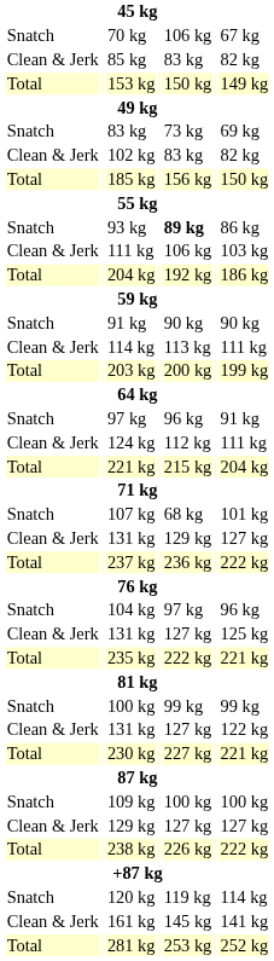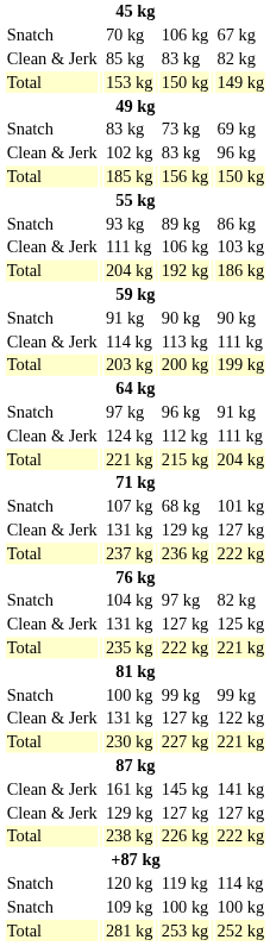 <table>
 <tr>
 <th colspan=7>45 kg</th>
 </tr>
 <tr>
 <td>Snatch</td>
 <td></td>
 <td>70 kg</td>
 <td></td>
 <td>106 kg</td>
 <td></td>
 <td>67 kg</td>
 </tr>
 <tr>
 <td>Clean & Jerk</td>
 <td></td>
 <td>85 kg</td>
 <td></td>
 <td>83 kg</td>
 <td></td>
 <td>82 kg</td>
 </tr>
 <tr bgcolor=ffffcc>
 <td>Total</td>
 <td></td>
 <td>153 kg</td>
 <td></td>
 <td>150 kg</td>
 <td></td>
 <td>149 kg</td>
 </tr>
 <tr>
 <th colspan=7>49 kg</th>
 </tr>
 <tr>
 <td>Snatch</td>
 <td></td>
 <td>83 kg</td>
 <td></td>
 <td>73 kg</td>
 <td></td>
 <td>69 kg</td>
 </tr>
 <tr>
 <td>Clean & Jerk</td>
 <td></td>
 <td>102 kg</td>
 <td></td>
 <td>83 kg</td>
 <td></td>
-<td>82 kg</td>
+<td>96 kg</td>
 </tr>
 <tr bgcolor=ffffcc>
 <td>Total</td>
 <td></td>
 <td>185 kg</td>
 <td></td>
 <td>156 kg</td>
 <td></td>
 <td>150 kg</td>
 </tr>
 <tr>
 <th colspan=7>55 kg</th>
 </tr>
 <tr>
 <td>Snatch</td>
 <td></td>
 <td>93 kg</td>
 <td></td>
-<td><strong>89 kg</strong></td>
+<td>89 kg</td>
 <td></td>
 <td>86 kg</td>
 </tr>
 <tr>
 <td>Clean & Jerk</td>
 <td></td>
 <td>111 kg</td>
 <td></td>
 <td>106 kg</td>
 <td></td>
 <td>103 kg</td>
 </tr>
 <tr bgcolor=ffffcc>
 <td>Total</td>
 <td></td>
 <td>204 kg</td>
 <td></td>
 <td>192 kg</td>
 <td></td>
 <td>186 kg</td>
 </tr>
 <tr>
 <th colspan=7>59 kg</th>
 </tr>
 <tr>
 <td>Snatch</td>
 <td></td>
 <td>91 kg</td>
 <td></td>
 <td>90 kg</td>
 <td></td>
 <td>90 kg</td>
 </tr>
 <tr>
 <td>Clean & Jerk</td>
 <td></td>
 <td>114 kg</td>
 <td></td>
 <td>113 kg</td>
 <td></td>
 <td>111 kg</td>
 </tr>
 <tr bgcolor=ffffcc>
 <td>Total</td>
 <td></td>
 <td>203 kg</td>
 <td></td>
 <td>200 kg</td>
 <td></td>
 <td>199 kg</td>
 </tr>
 <tr>
 <th colspan=7>64 kg</th>
 </tr>
 <tr>
 <td>Snatch</td>
 <td></td>
 <td>97 kg</td>
 <td></td>
 <td>96 kg</td>
 <td></td>
 <td>91 kg</td>
 </tr>
 <tr>
 <td>Clean & Jerk</td>
 <td></td>
 <td>124 kg</td>
 <td></td>
 <td>112 kg</td>
 <td></td>
 <td>111 kg</td>
 </tr>
 <tr bgcolor=ffffcc>
 <td>Total</td>
 <td></td>
 <td>221 kg</td>
 <td></td>
 <td>215 kg</td>
 <td></td>
 <td>204 kg</td>
 </tr>
 <tr>
 <th colspan=7>71 kg</th>
 </tr>
 <tr>
 <td>Snatch</td>
 <td></td>
 <td>107 kg</td>
 <td></td>
 <td>68 kg</td>
 <td></td>
 <td>101 kg</td>
 </tr>
 <tr>
 <td>Clean & Jerk</td>
 <td></td>
 <td>131 kg</td>
 <td></td>
 <td>129 kg</td>
 <td></td>
 <td>127 kg</td>
 </tr>
 <tr bgcolor=ffffcc>
 <td>Total</td>
 <td></td>
 <td>237 kg</td>
 <td></td>
 <td>236 kg</td>
 <td></td>
 <td>222 kg</td>
 </tr>
 <tr>
 <th colspan=7>76 kg</th>
 </tr>
 <tr>
 <td>Snatch</td>
 <td></td>
 <td>104 kg</td>
 <td></td>
 <td>97 kg</td>
 <td></td>
-<td>96 kg</td>
+<td>82 kg</td>
 </tr>
 <tr>
 <td>Clean & Jerk</td>
 <td></td>
 <td>131 kg</td>
 <td></td>
 <td>127 kg</td>
 <td></td>
 <td>125 kg</td>
 </tr>
 <tr bgcolor=ffffcc>
 <td>Total</td>
 <td></td>
 <td>235 kg</td>
 <td></td>
 <td>222 kg</td>
 <td></td>
 <td>221 kg</td>
 </tr>
 <tr>
 <th colspan=7>81 kg</th>
 </tr>
 <tr>
 <td>Snatch</td>
 <td></td>
 <td>100 kg</td>
 <td></td>
 <td>99 kg</td>
 <td></td>
 <td>99 kg</td>
 </tr>
 <tr>
 <td>Clean & Jerk</td>
 <td></td>
 <td>131 kg</td>
 <td></td>
 <td>127 kg</td>
 <td></td>
 <td>122 kg</td>
 </tr>
 <tr bgcolor=ffffcc>
 <td>Total</td>
 <td></td>
 <td>230 kg</td>
 <td></td>
 <td>227 kg</td>
 <td></td>
 <td>221 kg</td>
 </tr>
 <tr>
 <th colspan=7>87 kg</th>
 </tr>
 <tr>
-<td>Snatch</td>
+<td>Clean & Jerk</td>
 <td></td>
-<td>109 kg</td>
+<td>161 kg</td>
 <td></td>
-<td>100 kg</td>
+<td>145 kg</td>
 <td></td>
-<td>100 kg</td>
+<td>141 kg</td>
 </tr>
 <tr>
 <td>Clean & Jerk</td>
 <td></td>
 <td>129 kg</td>
 <td></td>
 <td>127 kg</td>
 <td></td>
 <td>127 kg</td>
 </tr>
 <tr bgcolor=ffffcc>
 <td>Total</td>
 <td></td>
 <td>238 kg</td>
 <td></td>
 <td>226 kg</td>
 <td></td>
 <td>222 kg</td>
 </tr>
 <tr>
 <th colspan=7>+87 kg</th>
 </tr>
 <tr>
 <td>Snatch</td>
 <td></td>
 <td>120 kg</td>
 <td></td>
 <td>119 kg</td>
 <td></td>
 <td>114 kg</td>
 </tr>
 <tr>
-<td>Clean & Jerk</td>
+<td>Snatch</td>
 <td></td>
-<td>161 kg</td>
+<td>109 kg</td>
 <td></td>
-<td>145 kg</td>
+<td>100 kg</td>
 <td></td>
-<td>141 kg</td>
+<td>100 kg</td>
 </tr>
 <tr bgcolor=ffffcc>
 <td>Total</td>
 <td></td>
 <td>281 kg</td>
 <td></td>
 <td>253 kg</td>
 <td></td>
 <td>252 kg</td>
 </tr>
 </table>
